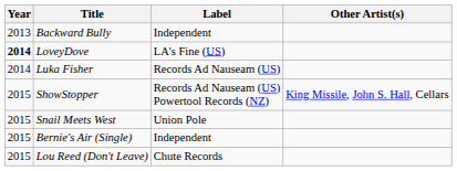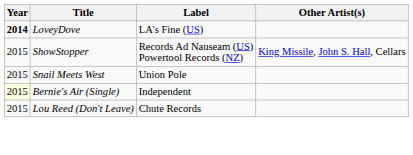 <table class="wikitable">
 <tr>
 <th>Year</th>
 <th>Title</th>
 <th>Label</th>
 <th>Other Artist(s)</th>
 </tr>
 <tr>
-<td>2013</td>
-<td><em>Backward Bully</em></td>
-<td>Independent</td>
-<td></td>
-</tr>
-<tr>
 <td><strong>2014</strong></td>
 <td><em>LoveyDove</em></td>
 <td>LA's Fine (<a href='#'>US</a>)</td>
-<td></td>
-</tr>
-<tr>
-<td>2014</td>
-<td><em>Luka Fisher</em></td>
-<td>Records Ad Nauseam (<a href='#'>US</a>)</td>
 <td></td>
 </tr>
 <tr>
 <td>2015</td>
 <td><em>ShowStopper</em></td>
 <td>Records Ad Nauseam (<a href='#'>US</a>)<br>Powertool Records (<a href='#'>NZ</a>)</td>
 <td><a href='#'>King Missile</a>, <a href='#'>John S. Hall</a>, Cellars</td>
 </tr>
 <tr>
 <td>2015</td>
 <td><em>Snail Meets West</em></td>
 <td>Union Pole</td>
 <td></td>
 </tr>
 <tr>
-<td>2015</td>
+<td style="background: lightyellow;">2015</td>
 <td><em>Bernie's Air (Single)</em></td>
 <td>Independent</td>
 <td></td>
 </tr>
 <tr>
 <td>2015</td>
 <td><em>Lou Reed (Don't Leave)</em></td>
 <td>Chute Records</td>
 <td></td>
 </tr>
 </table>
